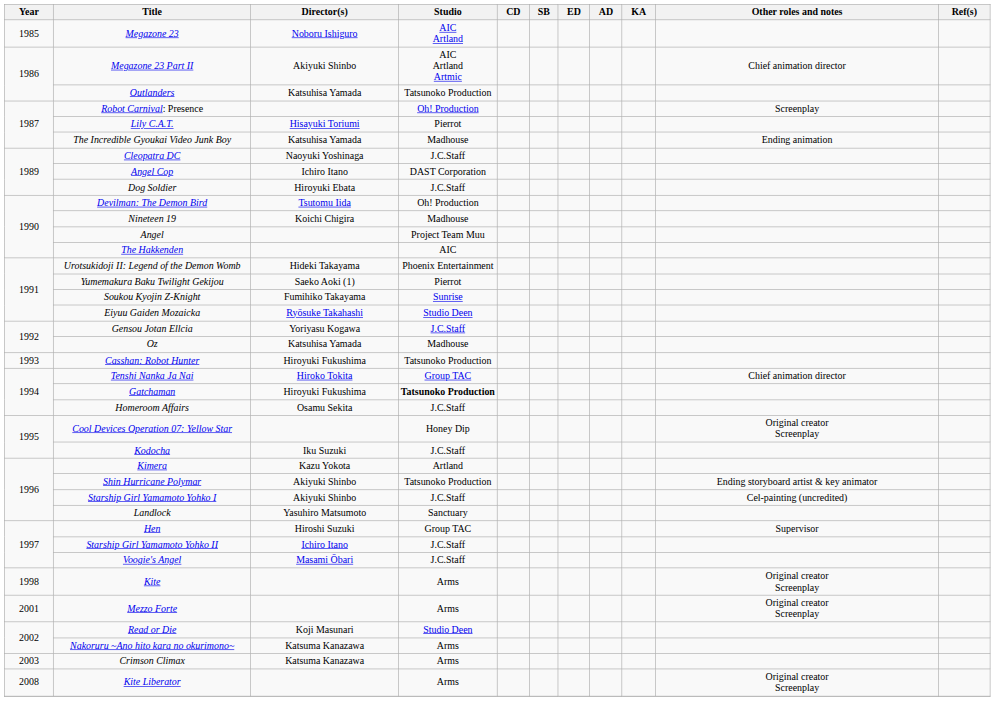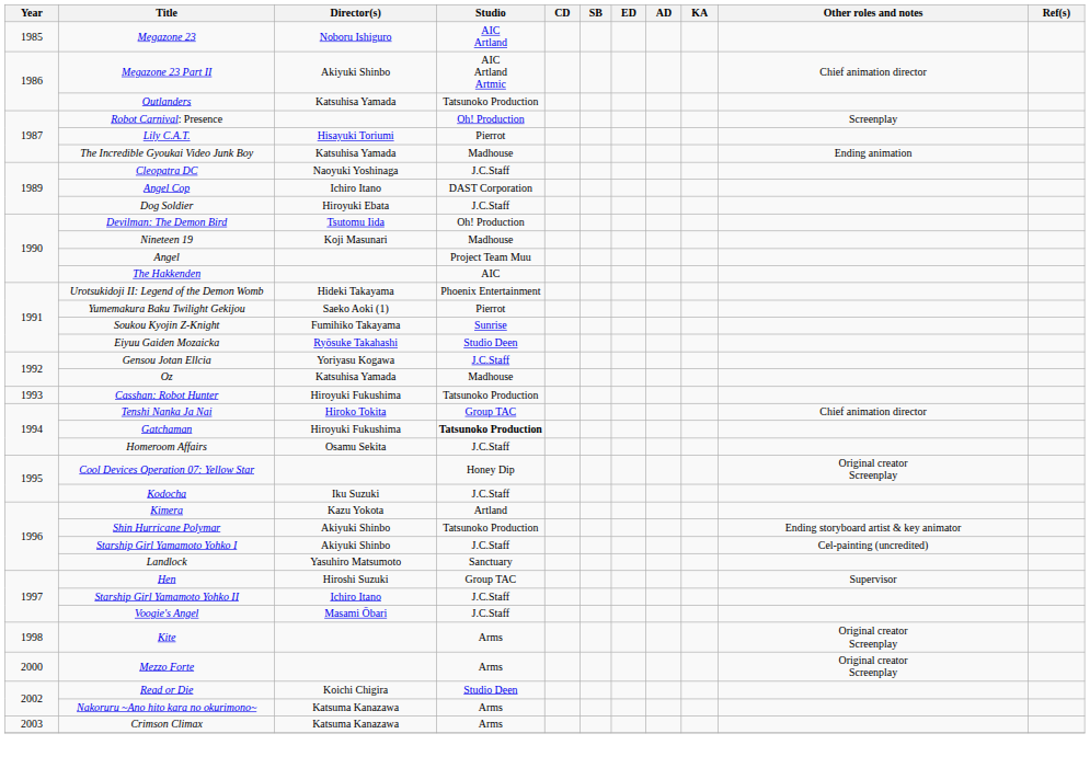 <table class="wikitable sortable" style="text-align:center; margin=auto; ">
 <tr>
 <th scope="col" width=5%>Year</th>
 <th scope="col" width=20%>Title</th>
 <th scope="col" width=15%>Director(s)</th>
 <th scope="col" width=10%>Studio</th>
 <th scope="col" class="unsortable">CD</th>
 <th scope="col" class="unsortable">SB</th>
 <th scope="col" class="unsortable">ED</th>
 <th scope="col" class="unsortable">AD</th>
 <th scope="col" class="unsortable">KA</th>
 <th scope="col" class="unsortable">Other roles and notes</th>
 <th scope="col" class="unsortable">Ref(s)</th>
 </tr>
 <tr>
 <td>1985</td>
 <td><em><a href='#'>Megazone 23</a></em></td>
 <td><a href='#'>Noboru Ishiguro</a></td>
 <td><a href='#'>AIC</a><br><a href='#'>Artland</a></td>
 <td></td>
 <td></td>
 <td></td>
 <td></td>
 <td></td>
 <td></td>
 <td></td>
 </tr>
 <tr>
 <td rowspan="2">1986</td>
 <td><em><a href='#'>Megazone 23 Part II</a></em></td>
 <td>Akiyuki Shinbo</td>
 <td>AIC<br>Artland<br><a href='#'>Artmic</a></td>
 <td></td>
 <td></td>
 <td></td>
 <td></td>
 <td></td>
 <td>Chief animation director</td>
 <td></td>
 </tr>
 <tr>
 <td><em><a href='#'>Outlanders</a></em></td>
 <td>Katsuhisa Yamada</td>
 <td>Tatsunoko Production</td>
 <td></td>
 <td></td>
 <td></td>
 <td></td>
 <td></td>
 <td></td>
 <td></td>
 </tr>
 <tr>
 <td rowspan="3">1987</td>
 <td><em><a href='#'>Robot Carnival</a></em>: Presence</td>
 <td></td>
 <td><a href='#'>Oh! Production</a></td>
 <td></td>
 <td></td>
 <td></td>
 <td></td>
 <td></td>
 <td>Screenplay</td>
 <td></td>
 </tr>
 <tr>
 <td><em><a href='#'>Lily C.A.T.</a></em></td>
 <td><a href='#'>Hisayuki Toriumi</a></td>
 <td>Pierrot</td>
 <td></td>
 <td></td>
 <td></td>
 <td></td>
 <td></td>
 <td></td>
 <td></td>
 </tr>
 <tr>
 <td><em>The Incredible Gyoukai Video Junk Boy</em></td>
 <td>Katsuhisa Yamada</td>
 <td>Madhouse</td>
 <td></td>
 <td></td>
 <td></td>
 <td></td>
 <td></td>
 <td>Ending animation</td>
 <td></td>
 </tr>
 <tr>
 <td rowspan="3">1989</td>
 <td><em><a href='#'>Cleopatra DC</a></em></td>
 <td>Naoyuki Yoshinaga</td>
 <td>J.C.Staff</td>
 <td></td>
 <td></td>
 <td></td>
 <td></td>
 <td></td>
 <td></td>
 <td></td>
 </tr>
 <tr>
 <td><em><a href='#'>Angel Cop</a></em></td>
 <td>Ichiro Itano</td>
 <td>DAST Corporation</td>
 <td></td>
 <td></td>
 <td></td>
 <td></td>
 <td></td>
 <td></td>
 <td></td>
 </tr>
 <tr>
 <td><em>Dog Soldier</em></td>
 <td>Hiroyuki Ebata</td>
 <td>J.C.Staff</td>
 <td></td>
 <td></td>
 <td></td>
 <td></td>
 <td></td>
 <td></td>
 <td></td>
 </tr>
 <tr>
 <td rowspan="4">1990</td>
 <td><em><a href='#'>Devilman: The Demon Bird</a></em></td>
 <td><a href='#'>Tsutomu Iida</a></td>
 <td>Oh! Production</td>
 <td></td>
 <td></td>
 <td></td>
 <td></td>
 <td></td>
 <td></td>
 <td></td>
 </tr>
 <tr>
 <td><em>Nineteen 19</em></td>
-<td>Koichi Chigira</td>
+<td>Koji Masunari</td>
 <td>Madhouse</td>
 <td></td>
 <td></td>
 <td></td>
 <td></td>
 <td></td>
 <td></td>
 <td></td>
 </tr>
 <tr>
 <td><em>Angel</em></td>
 <td></td>
 <td>Project Team Muu</td>
 <td></td>
 <td></td>
 <td></td>
 <td></td>
 <td></td>
 <td></td>
 <td></td>
 </tr>
 <tr>
 <td><em><a href='#'>The Hakkenden</a></em></td>
 <td></td>
 <td>AIC</td>
 <td></td>
 <td></td>
 <td></td>
 <td></td>
 <td></td>
 <td></td>
 <td></td>
 </tr>
 <tr>
 <td rowspan="4">1991</td>
 <td><em>Urotsukidoji II: Legend of the Demon Womb</em></td>
 <td>Hideki Takayama</td>
 <td>Phoenix Entertainment</td>
 <td></td>
 <td></td>
 <td></td>
 <td></td>
 <td></td>
 <td></td>
 <td></td>
 </tr>
 <tr>
 <td><em>Yumemakura Baku Twilight Gekijou</em></td>
 <td>Saeko Aoki (1)</td>
 <td>Pierrot</td>
 <td></td>
 <td></td>
 <td></td>
 <td></td>
 <td></td>
 <td></td>
 <td></td>
 </tr>
 <tr>
 <td><em>Soukou Kyojin Z-Knight</em></td>
 <td>Fumihiko Takayama</td>
 <td><a href='#'>Sunrise</a></td>
 <td></td>
 <td></td>
 <td></td>
 <td></td>
 <td></td>
 <td></td>
 <td></td>
 </tr>
 <tr>
 <td><em>Eiyuu Gaiden Mozaicka</em></td>
 <td><a href='#'>Ryōsuke Takahashi</a></td>
 <td><a href='#'>Studio Deen</a></td>
 <td></td>
 <td></td>
 <td></td>
 <td></td>
 <td></td>
 <td></td>
 <td></td>
 </tr>
 <tr>
 <td rowspan="2">1992</td>
 <td><em>Gensou Jotan Ellcia</em></td>
 <td>Yoriyasu Kogawa</td>
 <td><a href='#'>J.C.Staff</a></td>
 <td></td>
 <td></td>
 <td></td>
 <td></td>
 <td></td>
 <td></td>
 <td></td>
 </tr>
 <tr>
 <td><em>Oz</em></td>
 <td>Katsuhisa Yamada</td>
 <td>Madhouse</td>
 <td></td>
 <td></td>
 <td></td>
 <td></td>
 <td></td>
 <td></td>
 <td></td>
 </tr>
 <tr>
 <td>1993</td>
 <td><em><a href='#'>Casshan: Robot Hunter</a></em></td>
 <td>Hiroyuki Fukushima</td>
 <td>Tatsunoko Production</td>
 <td></td>
 <td></td>
 <td></td>
 <td></td>
 <td></td>
 <td></td>
 <td></td>
 </tr>
 <tr>
 <td rowspan="3">1994</td>
 <td><em><a href='#'>Tenshi Nanka Ja Nai</a></em></td>
 <td><a href='#'>Hiroko Tokita</a></td>
 <td><a href='#'>Group TAC</a></td>
 <td></td>
 <td></td>
 <td></td>
 <td></td>
 <td></td>
 <td>Chief animation director</td>
 <td></td>
 </tr>
 <tr>
 <td><em><a href='#'>Gatchaman</a></em></td>
 <td>Hiroyuki Fukushima</td>
 <td><strong>Tatsunoko Production</strong></td>
 <td></td>
 <td></td>
 <td></td>
 <td></td>
 <td></td>
 <td></td>
 <td></td>
 </tr>
 <tr>
 <td><em>Homeroom Affairs</em></td>
 <td>Osamu Sekita</td>
 <td>J.C.Staff</td>
 <td></td>
 <td></td>
 <td></td>
 <td></td>
 <td></td>
 <td></td>
 <td></td>
 </tr>
 <tr>
 <td rowspan="2">1995</td>
 <td><em><a href='#'>Cool Devices Operation 07: Yellow Star</a></em></td>
 <td></td>
 <td>Honey Dip</td>
 <td></td>
 <td></td>
 <td></td>
 <td></td>
 <td></td>
 <td>Original creator<br>Screenplay</td>
 <td></td>
 </tr>
 <tr>
 <td><em><a href='#'>Kodocha</a></em></td>
 <td>Iku Suzuki</td>
 <td>J.C.Staff</td>
 <td></td>
 <td></td>
 <td></td>
 <td></td>
 <td></td>
 <td></td>
 <td></td>
 </tr>
 <tr>
 <td rowspan="4">1996</td>
 <td><em><a href='#'>Kimera</a></em></td>
 <td>Kazu Yokota</td>
 <td>Artland</td>
 <td></td>
 <td></td>
 <td></td>
 <td></td>
 <td></td>
 <td></td>
 </tr>
 <tr>
 <td><em><a href='#'>Shin Hurricane Polymar</a></em></td>
 <td>Akiyuki Shinbo</td>
 <td>Tatsunoko Production</td>
 <td></td>
 <td></td>
 <td></td>
 <td></td>
 <td></td>
 <td>Ending storyboard artist & key animator</td>
 <td></td>
 </tr>
 <tr>
 <td><em><a href='#'>Starship Girl Yamamoto Yohko I</a></em></td>
 <td>Akiyuki Shinbo</td>
 <td>J.C.Staff</td>
 <td></td>
 <td></td>
 <td></td>
 <td></td>
 <td></td>
 <td>Cel-painting (uncredited)</td>
 <td></td>
 </tr>
 <tr>
 <td><em>Landlock</em></td>
 <td>Yasuhiro Matsumoto</td>
 <td>Sanctuary</td>
 <td></td>
 <td></td>
 <td></td>
 <td></td>
 <td></td>
 <td></td>
 <td></td>
 </tr>
 <tr>
 <td rowspan="3">1997</td>
 <td><em><a href='#'>Hen</a></em></td>
 <td>Hiroshi Suzuki</td>
 <td>Group TAC</td>
 <td></td>
 <td></td>
 <td></td>
 <td></td>
 <td></td>
 <td>Supervisor</td>
 <td></td>
 </tr>
 <tr>
 <td><em><a href='#'>Starship Girl Yamamoto Yohko II</a></em></td>
 <td><a href='#'>Ichiro Itano</a></td>
 <td>J.C.Staff</td>
 <td></td>
 <td></td>
 <td></td>
 <td></td>
 <td></td>
 <td></td>
 <td></td>
 </tr>
 <tr>
 <td><em><a href='#'>Voogie's Angel</a></em></td>
 <td><a href='#'>Masami Ōbari</a></td>
 <td>J.C.Staff</td>
 <td></td>
 <td></td>
 <td></td>
 <td></td>
 <td></td>
 <td></td>
 <td></td>
 </tr>
 <tr>
 <td>1998</td>
 <td><em><a href='#'>Kite</a></em></td>
 <td></td>
 <td>Arms</td>
 <td></td>
 <td></td>
 <td></td>
 <td></td>
 <td></td>
 <td>Original creator<br>Screenplay</td>
 <td></td>
 </tr>
 <tr>
-<td>2001</td>
+<td>2000</td>
 <td><em><a href='#'>Mezzo Forte</a></em></td>
 <td></td>
 <td>Arms</td>
 <td></td>
 <td></td>
 <td></td>
 <td></td>
 <td></td>
 <td>Original creator<br>Screenplay</td>
 <td></td>
 </tr>
 <tr>
 <td rowspan="2">2002</td>
 <td><em><a href='#'>Read or Die</a></em></td>
-<td>Koji Masunari</td>
+<td>Koichi Chigira</td>
 <td><a href='#'>Studio Deen</a></td>
 <td></td>
 <td></td>
 <td></td>
 <td></td>
 <td></td>
 <td></td>
 <td></td>
 </tr>
 <tr>
 <td><em><a href='#'>Nakoruru ~Ano hito kara no okurimono~</a></em></td>
 <td>Katsuma Kanazawa</td>
 <td>Arms</td>
 <td></td>
 <td></td>
 <td></td>
 <td></td>
 <td></td>
 <td></td>
 <td></td>
 </tr>
 <tr>
 <td>2003</td>
 <td><em>Crimson Climax</em></td>
 <td>Katsuma Kanazawa</td>
 <td>Arms</td>
 <td></td>
 <td></td>
 <td></td>
 <td></td>
 <td></td>
 <td></td>
 <td></td>
 </tr>
 <tr>
-<td>2008</td>
-<td><em><a href='#'>Kite Liberator</a></em></td>
-<td></td>
-<td>Arms</td>
-<td></td>
-<td></td>
-<td></td>
-<td></td>
-<td></td>
-<td>Original creator<br>Screenplay</td>
-<td></td>
-</tr>
-<tr>
 </tr>
 </table>
